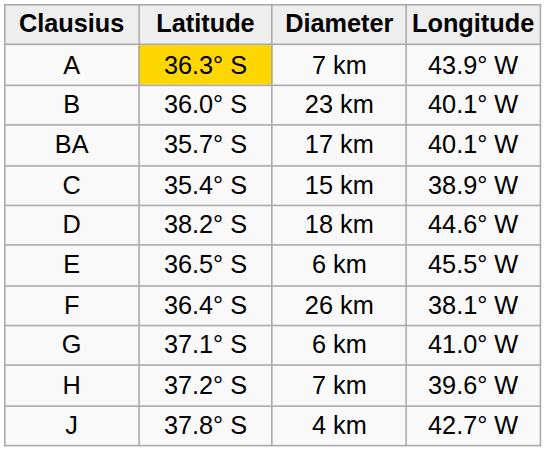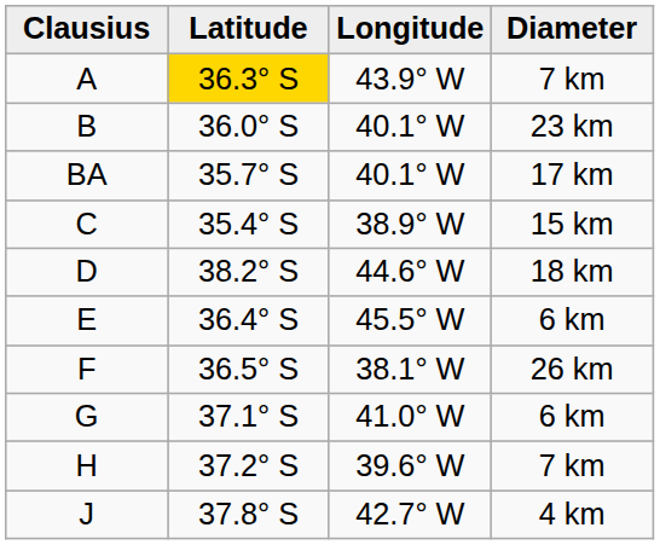 <table class="wikitable">
 <tr>
 <th width="25%" style="background:#eeeeee;">Clausius</th>
 <th width="25%" style="background:#eeeeee;">Latitude</th>
+<th width="25%" style="background:#eeeeee;">Longitude</th>
 <th width="25%" style="background:#eeeeee;">Diameter</th>
-<th width="25%" style="background:#eeeeee;">Longitude</th>
 </tr>
 <tr>
 <td align="center">A</td>
 <td align="center" style="background: gold;">36.3° S</td>
+<td align="center">43.9° W</td>
 <td align="center">7 km</td>
-<td align="center">43.9° W</td>
 </tr>
 <tr>
 <td align="center">B</td>
 <td align="center">36.0° S</td>
+<td align="center">40.1° W</td>
 <td align="center">23 km</td>
-<td align="center">40.1° W</td>
 </tr>
 <tr>
 <td align="center">BA</td>
 <td align="center">35.7° S</td>
+<td align="center">40.1° W</td>
 <td align="center">17 km</td>
-<td align="center">40.1° W</td>
 </tr>
 <tr>
 <td align="center">C</td>
 <td align="center">35.4° S</td>
+<td align="center">38.9° W</td>
 <td align="center">15 km</td>
-<td align="center">38.9° W</td>
 </tr>
 <tr>
 <td align="center">D</td>
 <td align="center">38.2° S</td>
+<td align="center">44.6° W</td>
 <td align="center">18 km</td>
-<td align="center">44.6° W</td>
 </tr>
 <tr>
 <td align="center">E</td>
-<td align="center">36.5° S</td>
+<td align="center">36.4° S</td>
+<td align="center">45.5° W</td>
 <td align="center">6 km</td>
-<td align="center">45.5° W</td>
 </tr>
 <tr>
 <td align="center">F</td>
-<td align="center">36.4° S</td>
+<td align="center">36.5° S</td>
+<td align="center">38.1° W</td>
 <td align="center">26 km</td>
-<td align="center">38.1° W</td>
 </tr>
 <tr>
 <td align="center">G</td>
 <td align="center">37.1° S</td>
+<td align="center">41.0° W</td>
 <td align="center">6 km</td>
-<td align="center">41.0° W</td>
 </tr>
 <tr>
 <td align="center">H</td>
 <td align="center">37.2° S</td>
+<td align="center">39.6° W</td>
 <td align="center">7 km</td>
-<td align="center">39.6° W</td>
 </tr>
 <tr>
 <td align="center">J</td>
 <td align="center">37.8° S</td>
+<td align="center">42.7° W</td>
 <td align="center">4 km</td>
-<td align="center">42.7° W</td>
 </tr>
 </table>
